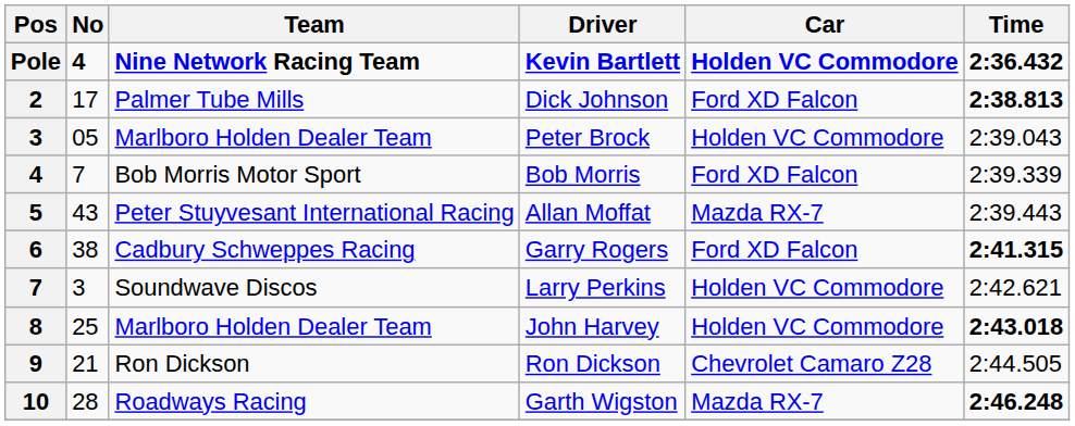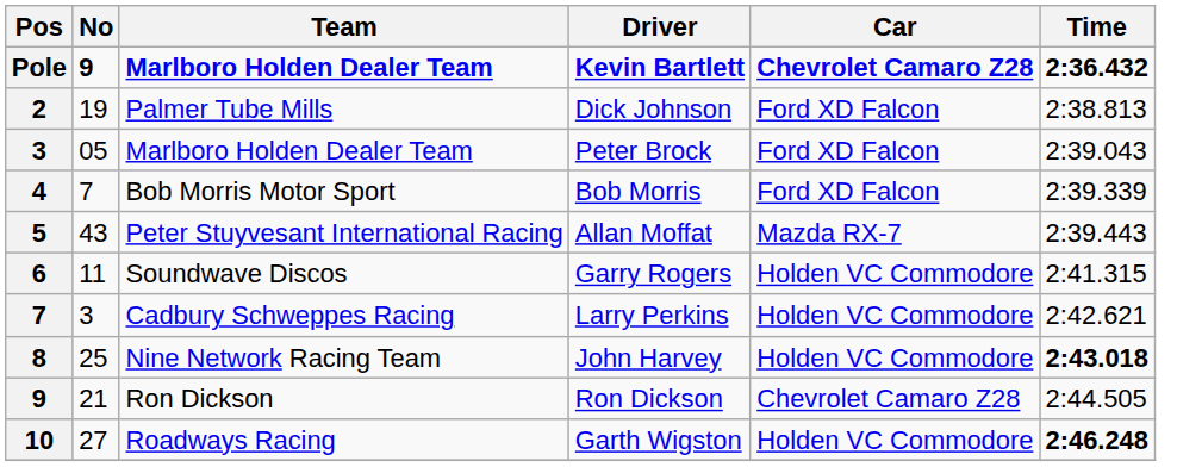 <table class="wikitable" style="font-size: 95%;">
 <tr>
 <th>Pos</th>
 <th>No</th>
 <th>Team</th>
 <th>Driver</th>
 <th>Car</th>
 <th>Time</th>
 </tr>
 <tr style="font-weight:bold">
 <th>Pole</th>
-<td>4</td>
-<td><a href='#'>Nine Network</a> Racing Team</td>
+<td>9</td>
+<td><a href='#'>Marlboro Holden Dealer Team</a></td>
 <td> <a href='#'>Kevin Bartlett</a></td>
-<td><a href='#'>Holden VC Commodore</a></td>
+<td><a href='#'>Chevrolet Camaro Z28</a></td>
 <td>2:36.432</td>
 </tr>
 <tr>
 <th>2</th>
-<td>17</td>
+<td>19</td>
 <td><a href='#'>Palmer Tube Mills</a></td>
 <td> <a href='#'>Dick Johnson</a></td>
 <td><a href='#'>Ford XD Falcon</a></td>
-<td><strong>2:38.813</strong></td>
+<td>2:38.813</td>
 </tr>
 <tr>
 <th>3</th>
 <td>05</td>
 <td><a href='#'>Marlboro Holden Dealer Team</a></td>
 <td> <a href='#'>Peter Brock</a></td>
-<td><a href='#'>Holden VC Commodore</a></td>
+<td><a href='#'>Ford XD Falcon</a></td>
 <td>2:39.043</td>
 </tr>
 <tr>
 <th>4</th>
 <td>7</td>
 <td>Bob Morris Motor Sport</td>
 <td> <a href='#'>Bob Morris</a></td>
 <td><a href='#'>Ford XD Falcon</a></td>
 <td>2:39.339</td>
 </tr>
 <tr>
 <th>5</th>
 <td>43</td>
 <td><a href='#'>Peter Stuyvesant International Racing</a></td>
 <td> <a href='#'>Allan Moffat</a></td>
 <td><a href='#'>Mazda RX-7</a></td>
 <td>2:39.443</td>
 </tr>
 <tr>
 <th>6</th>
-<td>38</td>
-<td><a href='#'>Cadbury Schweppes Racing</a></td>
+<td>11</td>
+<td>Soundwave Discos</td>
 <td> <a href='#'>Garry Rogers</a></td>
-<td><a href='#'>Ford XD Falcon</a></td>
-<td><strong>2:41.315</strong></td>
+<td><a href='#'>Holden VC Commodore</a></td>
+<td>2:41.315</td>
 </tr>
 <tr>
 <th>7</th>
 <td>3</td>
-<td>Soundwave Discos</td>
+<td><a href='#'>Cadbury Schweppes Racing</a></td>
 <td> <a href='#'>Larry Perkins</a></td>
 <td><a href='#'>Holden VC Commodore</a></td>
 <td>2:42.621</td>
 </tr>
 <tr>
 <th>8</th>
 <td>25</td>
-<td><a href='#'>Marlboro Holden Dealer Team</a></td>
+<td><a href='#'>Nine Network</a> Racing Team</td>
 <td> <a href='#'>John Harvey</a></td>
 <td><a href='#'>Holden VC Commodore</a></td>
 <td><strong>2:43.018</strong></td>
 </tr>
 <tr>
 <th>9</th>
 <td>21</td>
 <td>Ron Dickson</td>
 <td> <a href='#'>Ron Dickson</a></td>
 <td><a href='#'>Chevrolet Camaro Z28</a></td>
 <td>2:44.505</td>
 </tr>
 <tr>
 <th>10</th>
-<td>28</td>
+<td>27</td>
 <td><a href='#'>Roadways Racing</a></td>
 <td> <a href='#'>Garth Wigston</a></td>
-<td><a href='#'>Mazda RX-7</a></td>
+<td><a href='#'>Holden VC Commodore</a></td>
 <td><strong>2:46.248</strong></td>
 </tr>
 <tr>
 </tr>
 </table>
